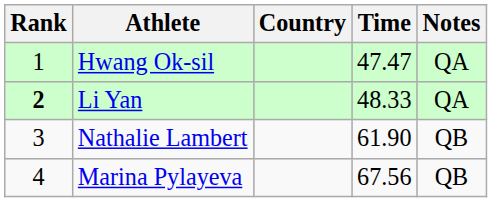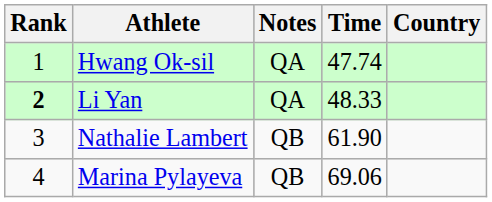 <table class="wikitable" style="text-align:center">
 <tr>
 <th>Rank</th>
 <th>Athlete</th>
+<th>Notes</th>
+<th>Time</th>
 <th>Country</th>
-<th>Time</th>
-<th>Notes</th>
 </tr>
 <tr bgcolor=ccffcc>
 <td>1</td>
 <td align=left><a href='#'>Hwang Ok-sil</a></td>
+<td>QA</td>
+<td>47.74</td>
 <td align=left></td>
-<td>47.47</td>
-<td>QA</td>
 </tr>
 <tr bgcolor=ccffcc>
 <td><strong>2</strong></td>
 <td align=left><a href='#'>Li Yan</a></td>
+<td>QA</td>
+<td>48.33</td>
 <td align=left></td>
-<td>48.33</td>
-<td>QA</td>
 </tr>
 <tr>
 <td>3</td>
 <td align=left><a href='#'>Nathalie Lambert</a></td>
+<td>QB</td>
+<td>61.90</td>
 <td align=left></td>
-<td>61.90</td>
-<td>QB</td>
 </tr>
 <tr>
 <td>4</td>
 <td align=left><a href='#'>Marina Pylayeva</a></td>
+<td>QB</td>
+<td>69.06</td>
 <td align=left></td>
-<td>67.56</td>
-<td>QB</td>
 </tr>
 </table>
